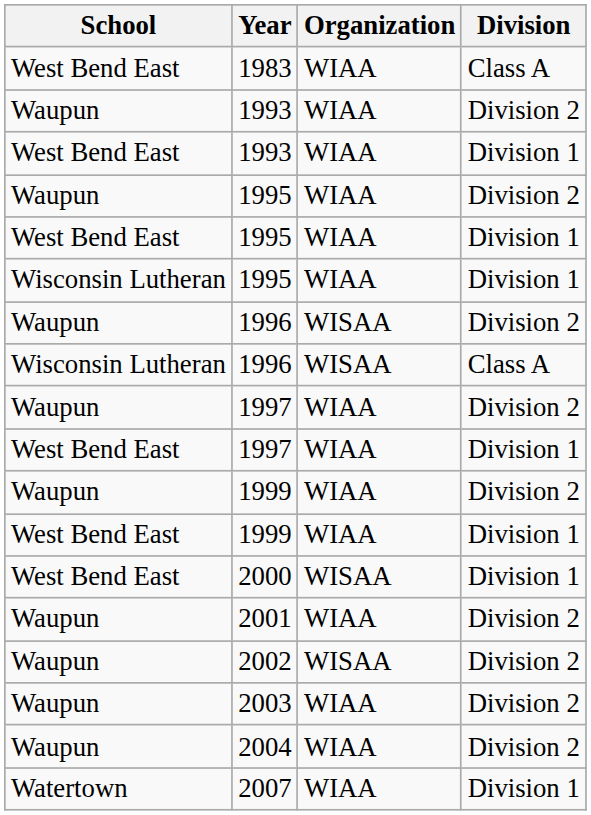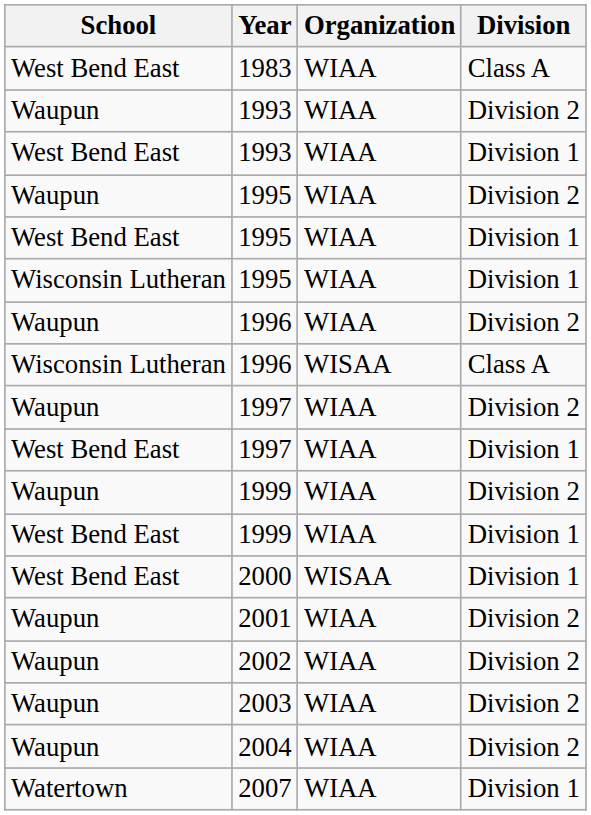 <table class="wikitable">
 <tr>
 <th>School</th>
 <th>Year</th>
 <th>Organization</th>
 <th>Division</th>
 </tr>
 <tr>
 <td>West Bend East</td>
 <td>1983</td>
 <td>WIAA</td>
 <td>Class A</td>
 </tr>
 <tr>
 <td>Waupun</td>
 <td>1993</td>
 <td>WIAA</td>
 <td>Division 2</td>
 </tr>
 <tr>
 <td>West Bend East</td>
 <td>1993</td>
 <td>WIAA</td>
 <td>Division 1</td>
 </tr>
 <tr>
 <td>Waupun</td>
 <td>1995</td>
 <td>WIAA</td>
 <td>Division 2</td>
 </tr>
 <tr>
 <td>West Bend East</td>
 <td>1995</td>
 <td>WIAA</td>
 <td>Division 1</td>
 </tr>
 <tr>
 <td>Wisconsin Lutheran</td>
 <td>1995</td>
 <td>WIAA</td>
 <td>Division 1</td>
 </tr>
 <tr>
 <td>Waupun</td>
 <td>1996</td>
-<td>WISAA</td>
+<td>WIAA</td>
 <td>Division 2</td>
 </tr>
 <tr>
 <td>Wisconsin Lutheran</td>
 <td>1996</td>
 <td>WISAA</td>
 <td>Class A</td>
 </tr>
 <tr>
 <td>Waupun</td>
 <td>1997</td>
 <td>WIAA</td>
 <td>Division 2</td>
 </tr>
 <tr>
 <td>West Bend East</td>
 <td>1997</td>
 <td>WIAA</td>
 <td>Division 1</td>
 </tr>
 <tr>
 <td>Waupun</td>
 <td>1999</td>
 <td>WIAA</td>
 <td>Division 2</td>
 </tr>
 <tr>
 <td>West Bend East</td>
 <td>1999</td>
 <td>WIAA</td>
 <td>Division 1</td>
 </tr>
 <tr>
 <td>West Bend East</td>
 <td>2000</td>
 <td>WISAA</td>
 <td>Division 1</td>
 </tr>
 <tr>
 <td>Waupun</td>
 <td>2001</td>
 <td>WIAA</td>
 <td>Division 2</td>
 </tr>
 <tr>
 <td>Waupun</td>
 <td>2002</td>
-<td>WISAA</td>
+<td>WIAA</td>
 <td>Division 2</td>
 </tr>
 <tr>
 <td>Waupun</td>
 <td>2003</td>
 <td>WIAA</td>
 <td>Division 2</td>
 </tr>
 <tr>
 <td>Waupun</td>
 <td>2004</td>
 <td>WIAA</td>
 <td>Division 2</td>
 </tr>
 <tr>
 <td>Watertown</td>
 <td>2007</td>
 <td>WIAA</td>
 <td>Division 1</td>
 </tr>
 </table>
